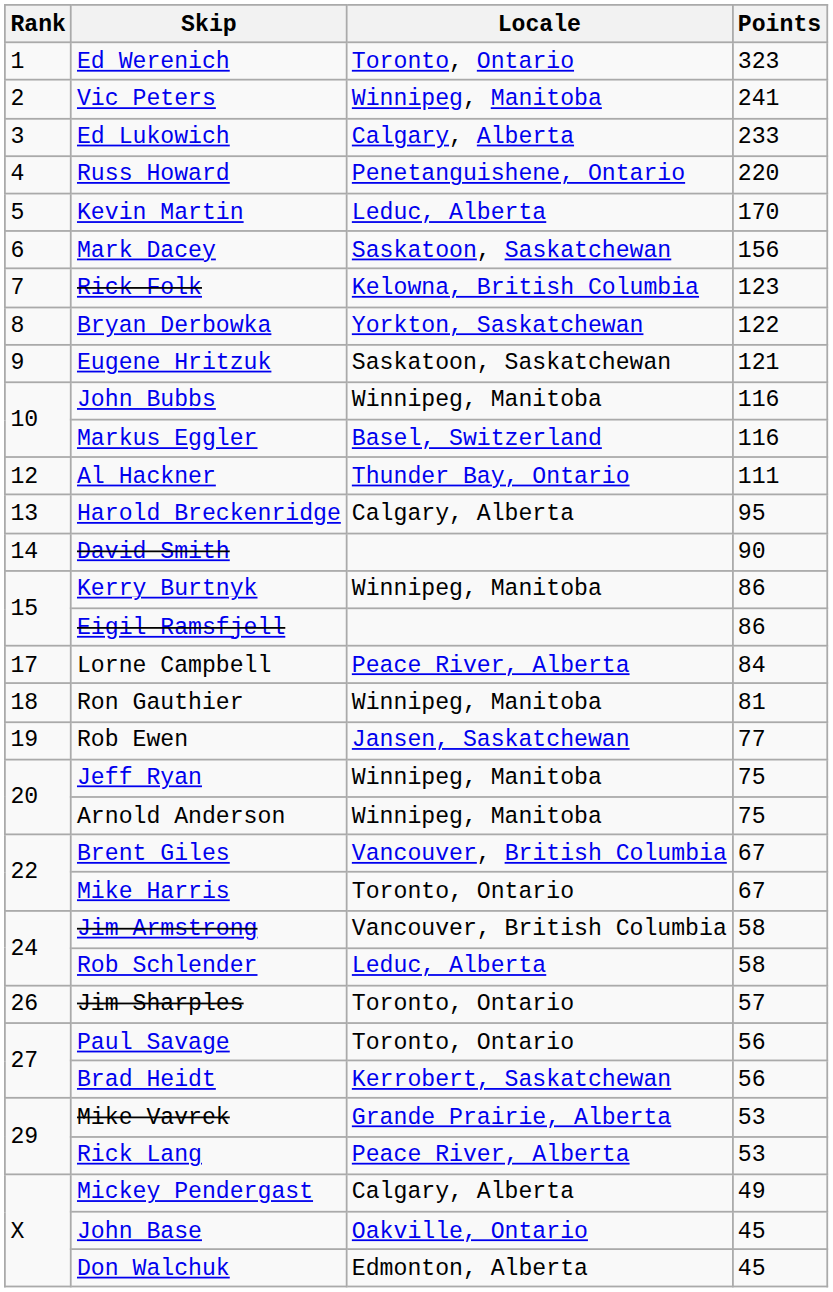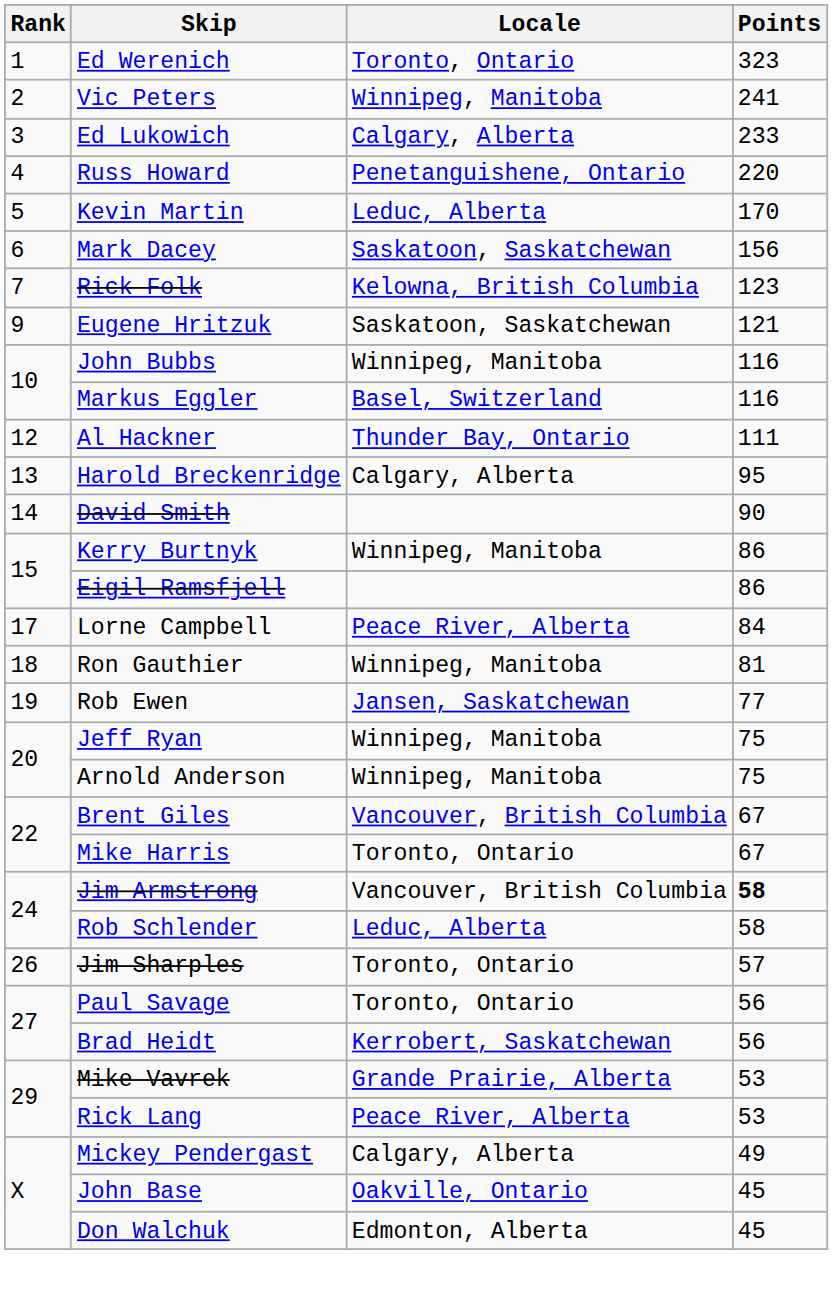 <table class="wikitable" border="1">
 <tr>
 <th>Rank</th>
 <th>Skip</th>
 <th>Locale</th>
 <th>Points</th>
 </tr>
 <tr>
 <td>1</td>
 <td><a href='#'>Ed Werenich</a></td>
 <td> <a href='#'>Toronto</a>, <a href='#'>Ontario</a></td>
 <td>323</td>
 </tr>
 <tr>
 <td>2</td>
 <td><a href='#'>Vic Peters</a></td>
 <td> <a href='#'>Winnipeg</a>, <a href='#'>Manitoba</a></td>
 <td>241</td>
 </tr>
 <tr>
 <td>3</td>
 <td><a href='#'>Ed Lukowich</a></td>
 <td> <a href='#'>Calgary</a>, <a href='#'>Alberta</a></td>
 <td>233</td>
 </tr>
 <tr>
 <td>4</td>
 <td><a href='#'>Russ Howard</a></td>
 <td> <a href='#'>Penetanguishene, Ontario</a></td>
 <td>220</td>
 </tr>
 <tr>
 <td>5</td>
 <td><a href='#'>Kevin Martin</a></td>
 <td> <a href='#'>Leduc, Alberta</a></td>
 <td>170</td>
 </tr>
 <tr>
 <td>6</td>
 <td><a href='#'>Mark Dacey</a></td>
 <td> <a href='#'>Saskatoon</a>, <a href='#'>Saskatchewan</a></td>
 <td>156</td>
 </tr>
 <tr>
 <td>7</td>
 <td><s><a href='#'>Rick Folk</a></s></td>
 <td> <a href='#'>Kelowna, British Columbia</a></td>
 <td>123</td>
-</tr>
-<tr>
-<td>8</td>
-<td><a href='#'>Bryan Derbowka</a></td>
-<td> <a href='#'>Yorkton, Saskatchewan</a></td>
-<td>122</td>
 </tr>
 <tr>
 <td>9</td>
 <td><a href='#'>Eugene Hritzuk</a></td>
 <td> Saskatoon, Saskatchewan</td>
 <td>121</td>
 </tr>
 <tr>
 <td rowspan="2">10</td>
 <td><a href='#'>John Bubbs</a></td>
 <td> Winnipeg, Manitoba</td>
 <td>116</td>
 </tr>
 <tr>
 <td><a href='#'>Markus Eggler</a></td>
 <td> <a href='#'>Basel, Switzerland</a></td>
 <td>116</td>
 </tr>
 <tr>
 <td>12</td>
 <td><a href='#'>Al Hackner</a></td>
 <td> <a href='#'>Thunder Bay, Ontario</a></td>
 <td>111</td>
 </tr>
 <tr>
 <td>13</td>
 <td><a href='#'>Harold Breckenridge</a></td>
 <td> Calgary, Alberta</td>
 <td>95</td>
 </tr>
 <tr>
 <td>14</td>
 <td><s> <a href='#'>David Smith</a></s></td>
 <td></td>
 <td>90</td>
 </tr>
 <tr>
 <td rowspan="2">15</td>
 <td><a href='#'>Kerry Burtnyk</a></td>
 <td> Winnipeg, Manitoba</td>
 <td>86</td>
 </tr>
 <tr>
 <td><s><a href='#'>Eigil Ramsfjell</a></s></td>
 <td></td>
 <td>86</td>
 </tr>
 <tr>
 <td>17</td>
 <td>Lorne Campbell</td>
 <td> <a href='#'>Peace River, Alberta</a></td>
 <td>84</td>
 </tr>
 <tr>
 <td>18</td>
 <td>Ron Gauthier</td>
 <td> Winnipeg, Manitoba</td>
 <td>81</td>
 </tr>
 <tr>
 <td>19</td>
 <td>Rob Ewen</td>
 <td> <a href='#'>Jansen, Saskatchewan</a></td>
 <td>77</td>
 </tr>
 <tr>
 <td rowspan="2">20</td>
 <td><a href='#'>Jeff Ryan</a></td>
 <td> Winnipeg, Manitoba</td>
 <td>75</td>
 </tr>
 <tr>
 <td>Arnold Anderson</td>
 <td> Winnipeg, Manitoba</td>
 <td>75</td>
 </tr>
 <tr>
 <td rowspan="2">22</td>
 <td><a href='#'>Brent Giles</a></td>
 <td> <a href='#'>Vancouver</a>, <a href='#'>British Columbia</a></td>
 <td>67</td>
 </tr>
 <tr>
 <td><a href='#'>Mike Harris</a></td>
 <td> Toronto, Ontario</td>
 <td>67</td>
 </tr>
 <tr>
 <td rowspan="2">24</td>
 <td><s><a href='#'>Jim Armstrong</a></s></td>
 <td> Vancouver, British Columbia</td>
-<td>58</td>
+<td><strong>58</strong></td>
 </tr>
 <tr>
 <td><a href='#'>Rob Schlender</a></td>
 <td> <a href='#'>Leduc, Alberta</a></td>
 <td>58</td>
 </tr>
 <tr>
 <td>26</td>
 <td><s>Jim Sharples</s></td>
 <td> Toronto, Ontario</td>
 <td>57</td>
 </tr>
 <tr>
 <td rowspan="2">27</td>
 <td><a href='#'>Paul Savage</a></td>
 <td> Toronto, Ontario</td>
 <td>56</td>
 </tr>
 <tr>
 <td><a href='#'>Brad Heidt</a></td>
 <td> <a href='#'>Kerrobert, Saskatchewan</a></td>
 <td>56</td>
 </tr>
 <tr>
 <td rowspan="2">29</td>
 <td><s>Mike Vavrek</s></td>
 <td> <a href='#'>Grande Prairie, Alberta</a></td>
 <td>53</td>
 </tr>
 <tr>
 <td><a href='#'>Rick Lang</a></td>
 <td> <a href='#'>Peace River, Alberta</a></td>
 <td>53</td>
 </tr>
 <tr>
 <td rowspan="3">X</td>
 <td><a href='#'>Mickey Pendergast</a></td>
 <td> Calgary, Alberta</td>
 <td>49</td>
 </tr>
 <tr>
 <td><a href='#'>John Base</a></td>
 <td> <a href='#'>Oakville, Ontario</a></td>
 <td>45</td>
 </tr>
 <tr>
 <td><a href='#'>Don Walchuk</a></td>
 <td> Edmonton, Alberta</td>
 <td>45</td>
 </tr>
 </table>
